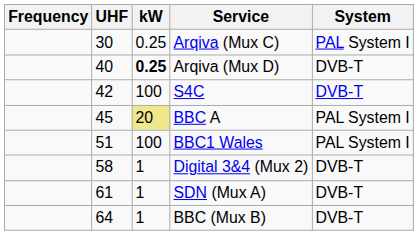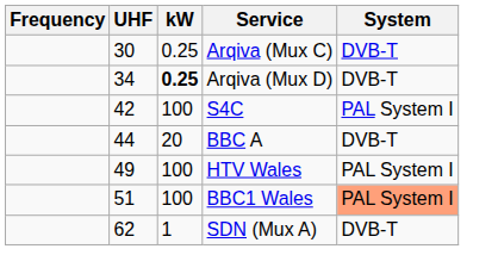 <table class="wikitable sortable">
 <tr>
 <th>Frequency</th>
 <th>UHF</th>
 <th>kW</th>
 <th>Service</th>
 <th>System</th>
 </tr>
 <tr>
 <td></td>
 <td>30</td>
 <td>0.25</td>
 <td><a href='#'>Arqiva</a> (Mux C)</td>
-<td><a href='#'>PAL</a> System I</td>
+<td><a href='#'>DVB-T</a></td>
 </tr>
 <tr>
 <td></td>
-<td>40</td>
+<td>34</td>
 <td><strong>0.25</strong></td>
 <td>Arqiva (Mux D)</td>
 <td>DVB-T</td>
 </tr>
 <tr>
 <td></td>
 <td>42</td>
 <td>100</td>
 <td><a href='#'>S4C</a></td>
-<td><a href='#'>DVB-T</a></td>
+<td><a href='#'>PAL</a> System I</td>
 </tr>
 <tr>
 <td></td>
-<td>45</td>
-<td style="background: khaki;">20</td>
+<td>44</td>
+<td>20</td>
 <td><a href='#'>BBC</a> A</td>
+<td>DVB-T</td>
+</tr>
+<tr>
+<td></td>
+<td>49</td>
+<td>100</td>
+<td><a href='#'>HTV Wales</a></td>
 <td>PAL System I</td>
 </tr>
 <tr>
 <td></td>
 <td>51</td>
 <td>100</td>
 <td><a href='#'>BBC1 Wales</a></td>
-<td>PAL System I</td>
+<td style="background: lightsalmon;">PAL System I</td>
 </tr>
 <tr>
 <td></td>
-<td>58</td>
-<td>1</td>
-<td><a href='#'>Digital 3&4</a> (Mux 2)</td>
-<td>DVB-T</td>
-</tr>
-<tr>
-<td></td>
-<td>61</td>
+<td>62</td>
 <td>1</td>
 <td><a href='#'>SDN</a> (Mux A)</td>
 <td>DVB-T</td>
 </tr>
-<tr>
-<td></td>
-<td>64</td>
-<td>1</td>
-<td>BBC (Mux B)</td>
-<td>DVB-T</td>
-</tr>
 </table>
